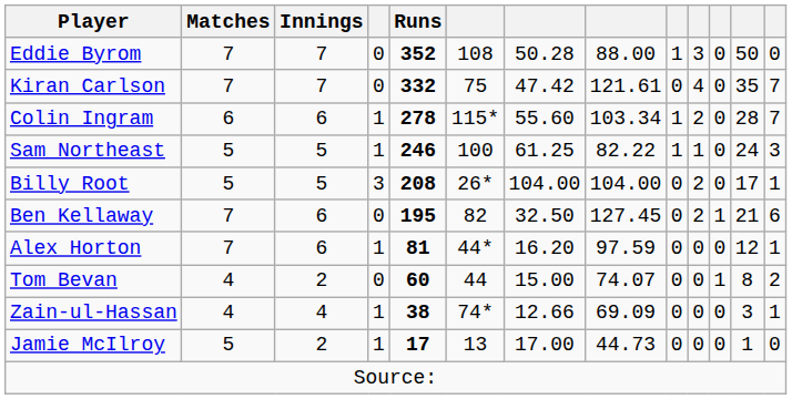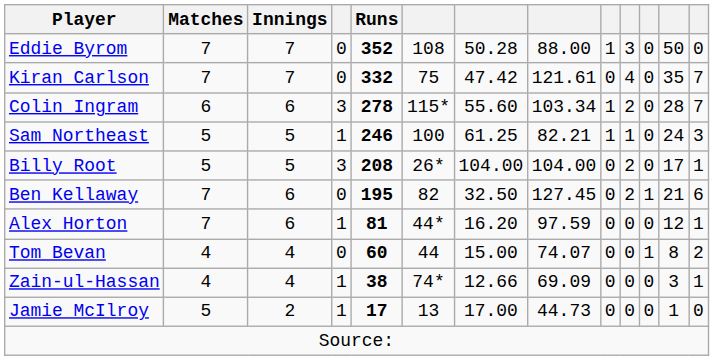 <table class="wikitable" style="text-align:center">
 <tr>
 <th>Player</th>
 <th>Matches</th>
 <th>Innings</th>
 <th></th>
 <th>Runs</th>
 <th></th>
 <th></th>
 <th></th>
 <th></th>
 <th></th>
 <th></th>
 <th></th>
 <th></th>
 </tr>
 <tr>
 <td align="left"><a href='#'>Eddie Byrom</a></td>
 <td>7</td>
 <td>7</td>
 <td>0</td>
 <td><strong>352</strong></td>
 <td>108</td>
 <td>50.28</td>
 <td>88.00</td>
 <td>1</td>
 <td>3</td>
 <td>0</td>
 <td>50</td>
 <td>0</td>
 </tr>
 <tr>
 <td align="left"><a href='#'>Kiran Carlson</a></td>
 <td>7</td>
 <td>7</td>
 <td>0</td>
 <td><strong>332</strong></td>
 <td>75</td>
 <td>47.42</td>
 <td>121.61</td>
 <td>0</td>
 <td>4</td>
 <td>0</td>
 <td>35</td>
 <td>7</td>
 </tr>
 <tr>
 <td align="left"><a href='#'>Colin Ingram</a></td>
 <td>6</td>
 <td>6</td>
-<td>1</td>
+<td>3</td>
 <td><strong>278</strong></td>
 <td>115*</td>
 <td>55.60</td>
 <td>103.34</td>
 <td>1</td>
 <td>2</td>
 <td>0</td>
 <td>28</td>
 <td>7</td>
 </tr>
 <tr>
 <td align="left"><a href='#'>Sam Northeast</a></td>
 <td>5</td>
 <td>5</td>
 <td>1</td>
 <td><strong>246</strong></td>
 <td>100</td>
 <td>61.25</td>
-<td>82.22</td>
+<td>82.21</td>
 <td>1</td>
 <td>1</td>
 <td>0</td>
 <td>24</td>
 <td>3</td>
 </tr>
 <tr>
 <td align="left"><a href='#'>Billy Root</a></td>
 <td>5</td>
 <td>5</td>
 <td>3</td>
 <td><strong>208</strong></td>
 <td>26*</td>
 <td>104.00</td>
 <td>104.00</td>
 <td>0</td>
 <td>2</td>
 <td>0</td>
 <td>17</td>
 <td>1</td>
 </tr>
 <tr>
 <td align="left"><a href='#'>Ben Kellaway</a></td>
 <td>7</td>
 <td>6</td>
 <td>0</td>
 <td><strong>195</strong></td>
 <td>82</td>
 <td>32.50</td>
 <td>127.45</td>
 <td>0</td>
 <td>2</td>
 <td>1</td>
 <td>21</td>
 <td>6</td>
 </tr>
 <tr>
 <td align="left"><a href='#'>Alex Horton</a></td>
 <td>7</td>
 <td>6</td>
 <td>1</td>
 <td><strong>81</strong></td>
 <td>44*</td>
 <td>16.20</td>
 <td>97.59</td>
 <td>0</td>
 <td>0</td>
 <td>0</td>
 <td>12</td>
 <td>1</td>
 </tr>
 <tr>
 <td align="left"><a href='#'>Tom Bevan</a></td>
 <td>4</td>
-<td>2</td>
+<td>4</td>
 <td>0</td>
 <td><strong>60</strong></td>
 <td>44</td>
 <td>15.00</td>
 <td>74.07</td>
 <td>0</td>
 <td>0</td>
 <td>1</td>
 <td>8</td>
 <td>2</td>
 </tr>
 <tr>
 <td align="left"><a href='#'>Zain-ul-Hassan</a></td>
 <td>4</td>
 <td>4</td>
 <td>1</td>
 <td><strong>38</strong></td>
 <td>74*</td>
 <td>12.66</td>
 <td>69.09</td>
 <td>0</td>
 <td>0</td>
 <td>0</td>
 <td>3</td>
 <td>1</td>
 </tr>
 <tr>
 <td align="left"><a href='#'>Jamie McIlroy</a></td>
 <td>5</td>
 <td>2</td>
 <td>1</td>
 <td><strong>17</strong></td>
 <td>13</td>
 <td>17.00</td>
 <td>44.73</td>
 <td>0</td>
 <td>0</td>
 <td>0</td>
 <td>1</td>
 <td>0</td>
 </tr>
 <tr>
 <td colspan="13">Source: </td>
 </tr>
 </table>
